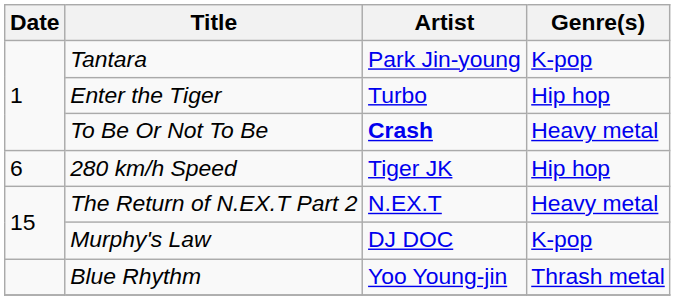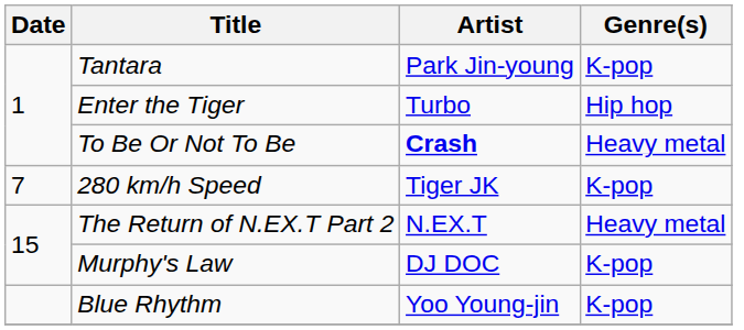 <table class="wikitable" style="text-align: left;">
 <tr>
 <th>Date</th>
 <th>Title</th>
 <th>Artist</th>
 <th>Genre(s)</th>
 </tr>
 <tr>
 <td rowspan="3">1</td>
 <td><em>Tantara</em></td>
 <td><a href='#'>Park Jin-young</a></td>
 <td><a href='#'>K-pop</a></td>
 </tr>
 <tr>
 <td><em>Enter the Tiger</em></td>
 <td><a href='#'>Turbo</a></td>
 <td><a href='#'>Hip hop</a></td>
 </tr>
 <tr>
 <td><em>To Be Or Not To Be</em></td>
 <td><strong><a href='#'>Crash</a></strong></td>
 <td><a href='#'>Heavy metal</a></td>
 </tr>
 <tr>
-<td>6</td>
+<td>7</td>
 <td><em>280 km/h Speed</em></td>
 <td><a href='#'>Tiger JK</a></td>
-<td><a href='#'>Hip hop</a></td>
+<td><a href='#'>K-pop</a></td>
 </tr>
 <tr>
 <td rowspan="2">15</td>
 <td><em>The Return of N.EX.T Part 2</em></td>
 <td><a href='#'>N.EX.T</a></td>
 <td><a href='#'>Heavy metal</a></td>
 </tr>
 <tr>
 <td><em>Murphy's Law</em></td>
 <td><a href='#'>DJ DOC</a></td>
 <td><a href='#'>K-pop</a></td>
 </tr>
 <tr>
 <td></td>
 <td><em>Blue Rhythm</em></td>
 <td><a href='#'>Yoo Young-jin</a></td>
-<td><a href='#'>Thrash metal</a></td>
+<td><a href='#'>K-pop</a></td>
 </tr>
 <tr>
 </tr>
 </table>
